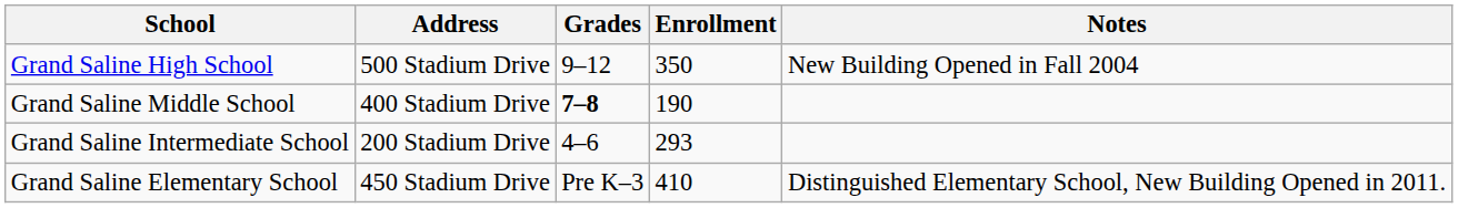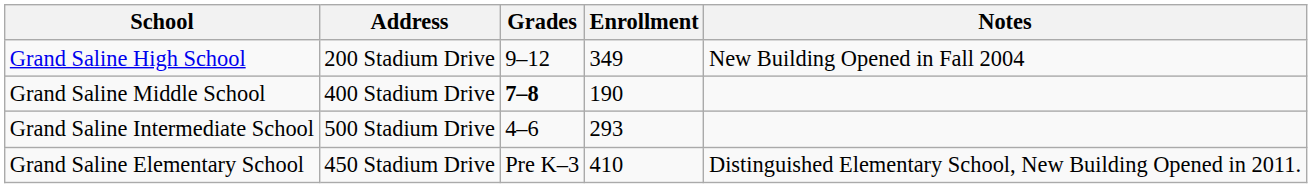 <table class="wikitable">
 <tr>
 <th scope="col">School</th>
 <th scope="col">Address</th>
 <th scope="col">Grades</th>
 <th scope="col">Enrollment</th>
 <th scope="col">Notes</th>
 </tr>
 <tr>
 <td><a href='#'>Grand Saline High School</a></td>
-<td>500 Stadium Drive</td>
+<td>200 Stadium Drive</td>
 <td>9–12</td>
-<td>350</td>
+<td>349</td>
 <td>New Building Opened in Fall 2004</td>
 </tr>
 <tr>
 <td>Grand Saline Middle School</td>
 <td>400 Stadium Drive</td>
 <td><strong>7–8</strong></td>
 <td>190</td>
 <td></td>
 </tr>
 <tr>
 <td>Grand Saline Intermediate School</td>
-<td>200 Stadium Drive</td>
+<td>500 Stadium Drive</td>
 <td>4–6</td>
 <td>293</td>
 <td></td>
 </tr>
 <tr>
 <td>Grand Saline Elementary School</td>
 <td>450 Stadium Drive</td>
 <td>Pre K–3</td>
 <td>410</td>
 <td>Distinguished Elementary School, New Building Opened in 2011.</td>
 </tr>
 </table>
